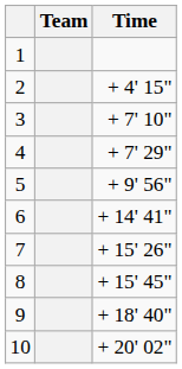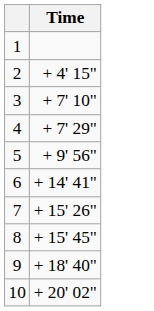 <table class="wikitable plainrowheaders">
 <tr>
 <th></th>
-<th>Team</th>
 <th>Time</th>
 </tr>
 <tr>
 <td style="text-align:center;">1</td>
-<th scope="row"></th>
 <td align=right><strong></strong></td>
 </tr>
 <tr>
 <td style="text-align:center;">2</td>
-<th scope="row"></th>
 <td align=right>+ 4' 15"</td>
 </tr>
 <tr>
 <td style="text-align:center;">3</td>
-<th scope="row"></th>
 <td align=right>+ 7' 10"</td>
 </tr>
 <tr>
 <td style="text-align:center;">4</td>
-<th scope="row"></th>
 <td align=right>+ 7' 29"</td>
 </tr>
 <tr>
 <td style="text-align:center;">5</td>
-<th scope="row"></th>
 <td align=right>+ 9' 56"</td>
 </tr>
 <tr>
 <td style="text-align:center;">6</td>
-<th scope="row"></th>
 <td align=right>+ 14' 41"</td>
 </tr>
 <tr>
 <td style="text-align:center;">7</td>
-<th scope="row"></th>
 <td align=right>+ 15' 26"</td>
 </tr>
 <tr>
 <td style="text-align:center;">8</td>
-<th scope="row"></th>
 <td align=right>+ 15' 45"</td>
 </tr>
 <tr>
 <td style="text-align:center;">9</td>
-<th scope="row"></th>
 <td align=right>+ 18' 40"</td>
 </tr>
 <tr>
 <td style="text-align:center;">10</td>
-<th scope="row"></th>
 <td align=right>+ 20' 02"</td>
 </tr>
 </table>
